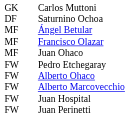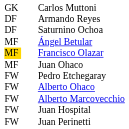 <table style="font-size: 90%" cellspacing="0" cellpadding="0" align=center>
 <tr>
 <th width=25></th>
 <th width=25></th>
 </tr>
 <tr>
 <td>GK</td>
 <td></td>
 <td> Carlos Muttoni</td>
 </tr>
 <tr>
 <td>DF</td>
 <td></td>
+<td> Armando Reyes</td>
+</tr>
+<tr>
+<td>DF</td>
+<td></td>
 <td> Saturnino Ochoa</td>
 </tr>
 <tr>
 <td>MF</td>
 <td></td>
 <td> <a href='#'>Ángel Betular</a></td>
 </tr>
 <tr>
-<td>MF</td>
+<td style="background: gold;">MF</td>
 <td></td>
 <td> <a href='#'>Francisco Olazar</a></td>
 </tr>
 <tr>
 <td>MF</td>
 <td></td>
 <td> Juan Ohaco</td>
 </tr>
 <tr>
 <td>FW</td>
 <td></td>
 <td> Pedro Etchegaray</td>
 </tr>
 <tr>
 <td>FW</td>
 <td></td>
 <td> <a href='#'>Alberto Ohaco</a></td>
 </tr>
 <tr>
 <td>FW</td>
 <td></td>
 <td> <a href='#'>Alberto Marcovecchio</a></td>
 </tr>
 <tr>
 <td>FW</td>
 <td></td>
 <td> Juan Hospital</td>
 </tr>
 <tr>
 <td>FW</td>
 <td></td>
 <td> Juan Perinetti</td>
 </tr>
 </table>
